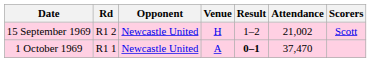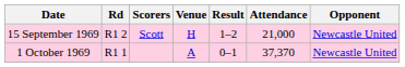 <table class="wikitable sortable" style="font-size:95%; text-align:center">
 <tr>
 <th>Date</th>
 <th>Rd</th>
-<th>Opponent</th>
+<th>Scorers</th>
 <th>Venue</th>
 <th>Result</th>
 <th>Attendance</th>
-<th>Scorers</th>
+<th>Opponent</th>
 </tr>
 <tr bgcolor = "#ffd0e3">
 <td>15 September 1969</td>
 <td>R1 2</td>
-<td> <a href='#'>Newcastle United</a></td>
+<td><a href='#'>Scott</a></td>
 <td><a href='#'>H</a></td>
 <td>1–2</td>
-<td>21,002</td>
-<td><a href='#'>Scott</a></td>
+<td>21,000</td>
+<td> <a href='#'>Newcastle United</a></td>
 </tr>
 <tr bgcolor = "#ffd0e3">
 <td>1 October 1969</td>
 <td>R1 1</td>
+<td></td>
+<td><a href='#'>A</a></td>
+<td>0–1</td>
+<td>37,370</td>
 <td> <a href='#'>Newcastle United</a></td>
-<td><a href='#'>A</a></td>
-<td><strong>0–1</strong></td>
-<td>37,470</td>
-<td></td>
 </tr>
 </table>
